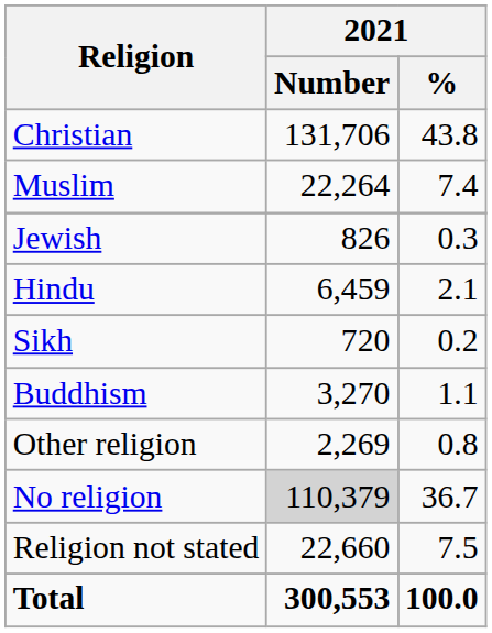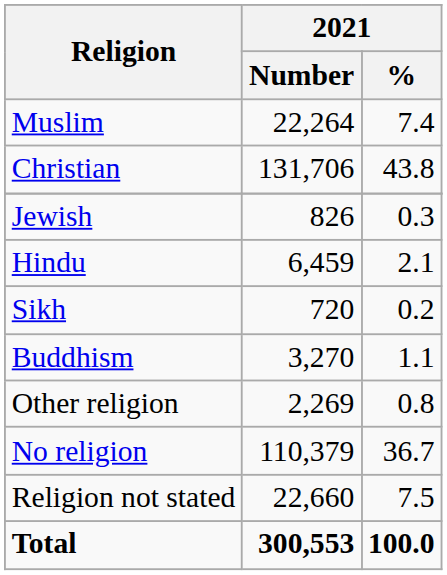 <table class="wikitable sortable" style="text-align:right">
 <tr>
 <th rowspan="2">Religion</th>
 <th colspan="2">2021</th>
 </tr>
 <tr>
 <th>Number</th>
 <th>%</th>
 </tr>
 <tr>
+<td style="text-align:left"><a href='#'>Muslim</a></td>
+<td>22,264</td>
+<td>7.4</td>
+</tr>
+<tr>
 <td style="text-align:left"><a href='#'>Christian</a></td>
 <td>131,706</td>
 <td>43.8</td>
-</tr>
-<tr>
-<td style="text-align:left"><a href='#'>Muslim</a></td>
-<td>22,264</td>
-<td>7.4</td>
 </tr>
 <tr>
 </tr>
 <tr>
 <td style="text-align:left"><a href='#'>Jewish</a></td>
 <td>826</td>
 <td>0.3</td>
 </tr>
 <tr>
 <td style="text-align:left"><a href='#'>Hindu</a></td>
 <td>6,459</td>
 <td>2.1</td>
 </tr>
 <tr>
 <td style="text-align:left"><a href='#'>Sikh</a></td>
 <td>720</td>
 <td>0.2</td>
 </tr>
 <tr>
 <td style="text-align:left"><a href='#'>Buddhism</a></td>
 <td>3,270</td>
 <td>1.1</td>
 </tr>
 <tr>
 <td style="text-align:left">Other religion</td>
 <td>2,269</td>
 <td>0.8</td>
 </tr>
 <tr>
 <td style="text-align:left"><a href='#'>No religion</a></td>
-<td style="background: lightgrey;">110,379</td>
+<td>110,379</td>
 <td>36.7</td>
 </tr>
 <tr>
 <td style="text-align:left">Religion not stated</td>
 <td>22,660</td>
 <td>7.5</td>
 </tr>
 <tr style="font-weight:bold;">
 <td style="text-align:left">Total</td>
 <td>300,553</td>
 <td>100.0</td>
 </tr>
 </table>
